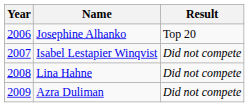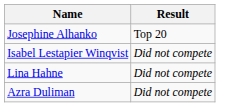 <table class="wikitable" style="font-size:95%;">
 <tr>
-<th>Year</th>
 <th>Name</th>
 <th>Result</th>
 </tr>
 <tr>
-<td><a href='#'>2006</a></td>
 <td><a href='#'>Josephine Alhanko</a></td>
 <td>Top 20</td>
 </tr>
 <tr>
-<td><a href='#'>2007</a></td>
 <td><a href='#'>Isabel Lestapier Winqvist</a></td>
 <td><em>Did not compete</em></td>
 </tr>
 <tr>
-<td><a href='#'>2008</a></td>
 <td><a href='#'>Lina Hahne</a></td>
 <td><em>Did not compete</em></td>
 </tr>
 <tr>
-<td><a href='#'>2009</a></td>
 <td><a href='#'>Azra Duliman</a></td>
 <td><em>Did not compete</em></td>
 </tr>
 </table>
